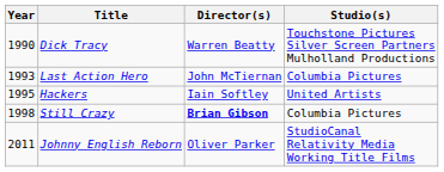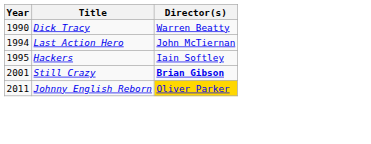 <table class="wikitable">
 <tr>
 <th>Year</th>
 <th>Title</th>
 <th>Director(s)</th>
-<th>Studio(s)</th>
 </tr>
 <tr>
 <td>1990</td>
 <td><em><a href='#'>Dick Tracy</a></em></td>
 <td><a href='#'>Warren Beatty</a></td>
-<td><a href='#'>Touchstone Pictures</a><br><a href='#'>Silver Screen Partners</a><br>Mulholland Productions</td>
 </tr>
 <tr>
-<td>1993</td>
+<td>1994</td>
 <td><em><a href='#'>Last Action Hero</a></em></td>
 <td><a href='#'>John McTiernan</a></td>
-<td><a href='#'>Columbia Pictures</a></td>
 </tr>
 <tr>
 <td>1995</td>
 <td><em><a href='#'>Hackers</a></em></td>
 <td><a href='#'>Iain Softley</a></td>
-<td><a href='#'>United Artists</a></td>
 </tr>
 <tr>
-<td>1998</td>
+<td>2001</td>
 <td><em><a href='#'>Still Crazy</a></em></td>
 <td><strong><a href='#'>Brian Gibson</a></strong></td>
-<td>Columbia Pictures</td>
 </tr>
 <tr>
 <td>2011</td>
 <td><em><a href='#'>Johnny English Reborn</a></em></td>
-<td><a href='#'>Oliver Parker</a></td>
-<td><a href='#'>StudioCanal</a><br><a href='#'>Relativity Media</a><br><a href='#'>Working Title Films</a></td>
+<td style="background: gold;"><a href='#'>Oliver Parker</a></td>
 </tr>
 </table>
